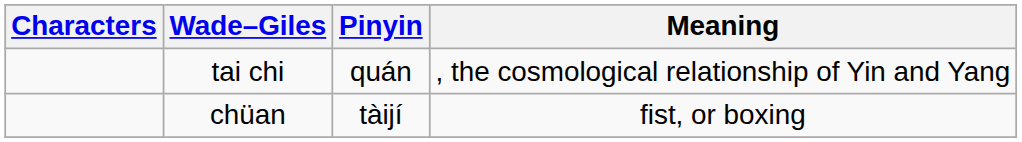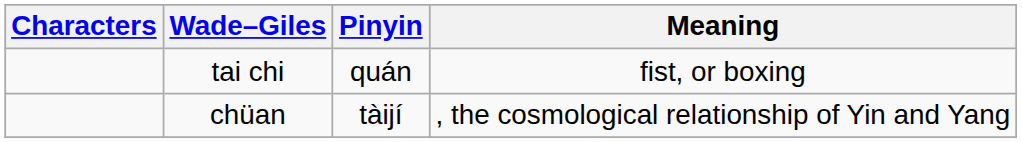 <table class="wikitable" width="auto" style="text-align: center; margin-left: auto; margin-right: auto;">
 <tr>
 <th><a href='#'>Characters</a></th>
 <th><a href='#'>Wade–Giles</a></th>
 <th><a href='#'>Pinyin</a></th>
 <th>Meaning</th>
 </tr>
 <tr style="text-align:center;">
 <td></td>
 <td>tai chi</td>
 <td>quán</td>
-<td>, the cosmological relationship of Yin and Yang</td>
+<td>fist, or boxing</td>
 </tr>
 <tr style="text-align:center;">
 <td></td>
 <td>chüan</td>
 <td>tàijí</td>
-<td>fist, or boxing</td>
+<td>, the cosmological relationship of Yin and Yang</td>
 </tr>
 </table>
